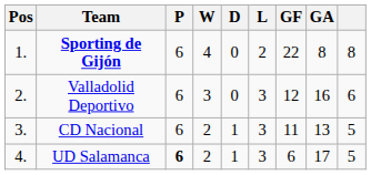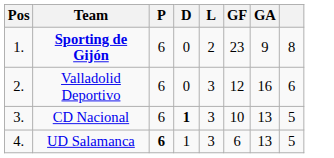 <table class="wikitable sortable" style="text-align: center;">
 <tr>
 <th width="20">Pos</th>
 <th width="120">Team</th>
 <th width="20">P</th>
-<th width="20">W</th>
 <th width="20">D</th>
 <th width="20">L</th>
 <th width="20">GF</th>
 <th width="20">GA</th>
 <th width="20"></th>
 </tr>
 <tr>
 <td>1.</td>
 <td><strong><a href='#'>Sporting de Gijón</a></strong></td>
 <td>6</td>
-<td>4</td>
 <td>0</td>
 <td>2</td>
-<td>22</td>
-<td>8</td>
+<td>23</td>
+<td>9</td>
 <td>8</td>
 </tr>
 <tr>
 <td>2.</td>
 <td><a href='#'>Valladolid Deportivo</a></td>
 <td>6</td>
-<td>3</td>
 <td>0</td>
 <td>3</td>
 <td>12</td>
 <td>16</td>
 <td>6</td>
 </tr>
 <tr>
 <td>3.</td>
 <td><a href='#'>CD Nacional</a></td>
 <td>6</td>
-<td>2</td>
-<td>1</td>
+<td><strong>1</strong></td>
 <td>3</td>
-<td>11</td>
+<td>10</td>
 <td>13</td>
 <td>5</td>
 </tr>
 <tr>
 <td>4.</td>
 <td><a href='#'>UD Salamanca</a></td>
 <td><strong>6</strong></td>
-<td>2</td>
 <td>1</td>
 <td>3</td>
 <td>6</td>
-<td>17</td>
+<td>13</td>
 <td>5</td>
 </tr>
 </table>
